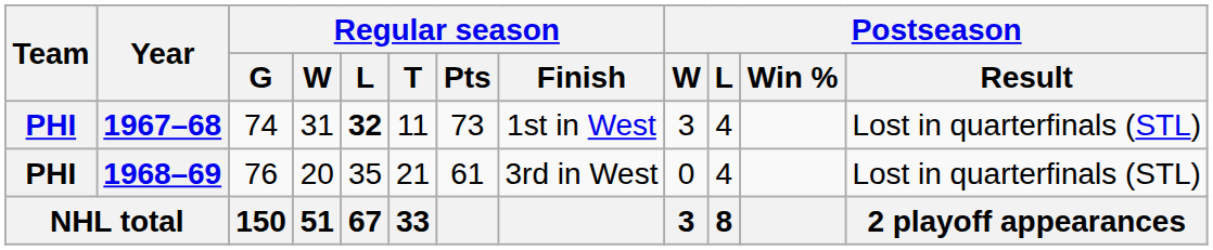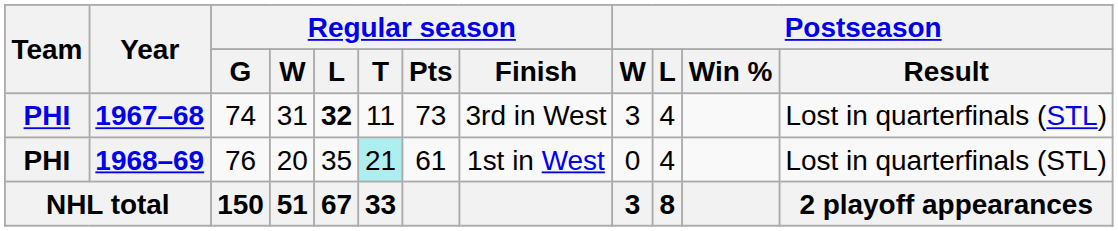 <table class="wikitable" style="font-size: 95%; text-align:center;">
 <tr>
 <th rowspan="2">Team</th>
 <th rowspan="2">Year</th>
 <th colspan="6"><a href='#'>Regular season</a></th>
 <th colspan="4"><a href='#'>Postseason</a></th>
 </tr>
 <tr>
 <th>G</th>
 <th>W</th>
 <th>L</th>
 <th>T</th>
 <th>Pts</th>
 <th>Finish</th>
 <th>W</th>
 <th>L</th>
 <th>Win %</th>
 <th>Result</th>
 </tr>
 <tr>
 <th><a href='#'>PHI</a></th>
 <th><a href='#'>1967–68</a></th>
 <td>74</td>
 <td>31</td>
 <td><strong>32</strong></td>
 <td>11</td>
 <td>73</td>
-<td>1st in <a href='#'>West</a></td>
+<td>3rd in West</td>
 <td>3</td>
 <td>4</td>
 <td></td>
 <td>Lost in quarterfinals (<a href='#'>STL</a>)</td>
 </tr>
 <tr>
 <th>PHI</th>
 <th><a href='#'>1968–69</a></th>
 <td>76</td>
 <td>20</td>
 <td>35</td>
-<td>21</td>
+<td style="background: paleturquoise;">21</td>
 <td>61</td>
-<td>3rd in West</td>
+<td>1st in <a href='#'>West</a></td>
 <td>0</td>
 <td>4</td>
 <td></td>
 <td>Lost in quarterfinals (STL)</td>
 </tr>
 <tr>
 <th colspan="2">NHL total</th>
 <th>150</th>
 <th>51</th>
 <th>67</th>
 <th>33</th>
 <th> </th>
 <th> </th>
 <th>3</th>
 <th>8</th>
 <th></th>
 <th>2 playoff appearances</th>
 </tr>
 </table>
